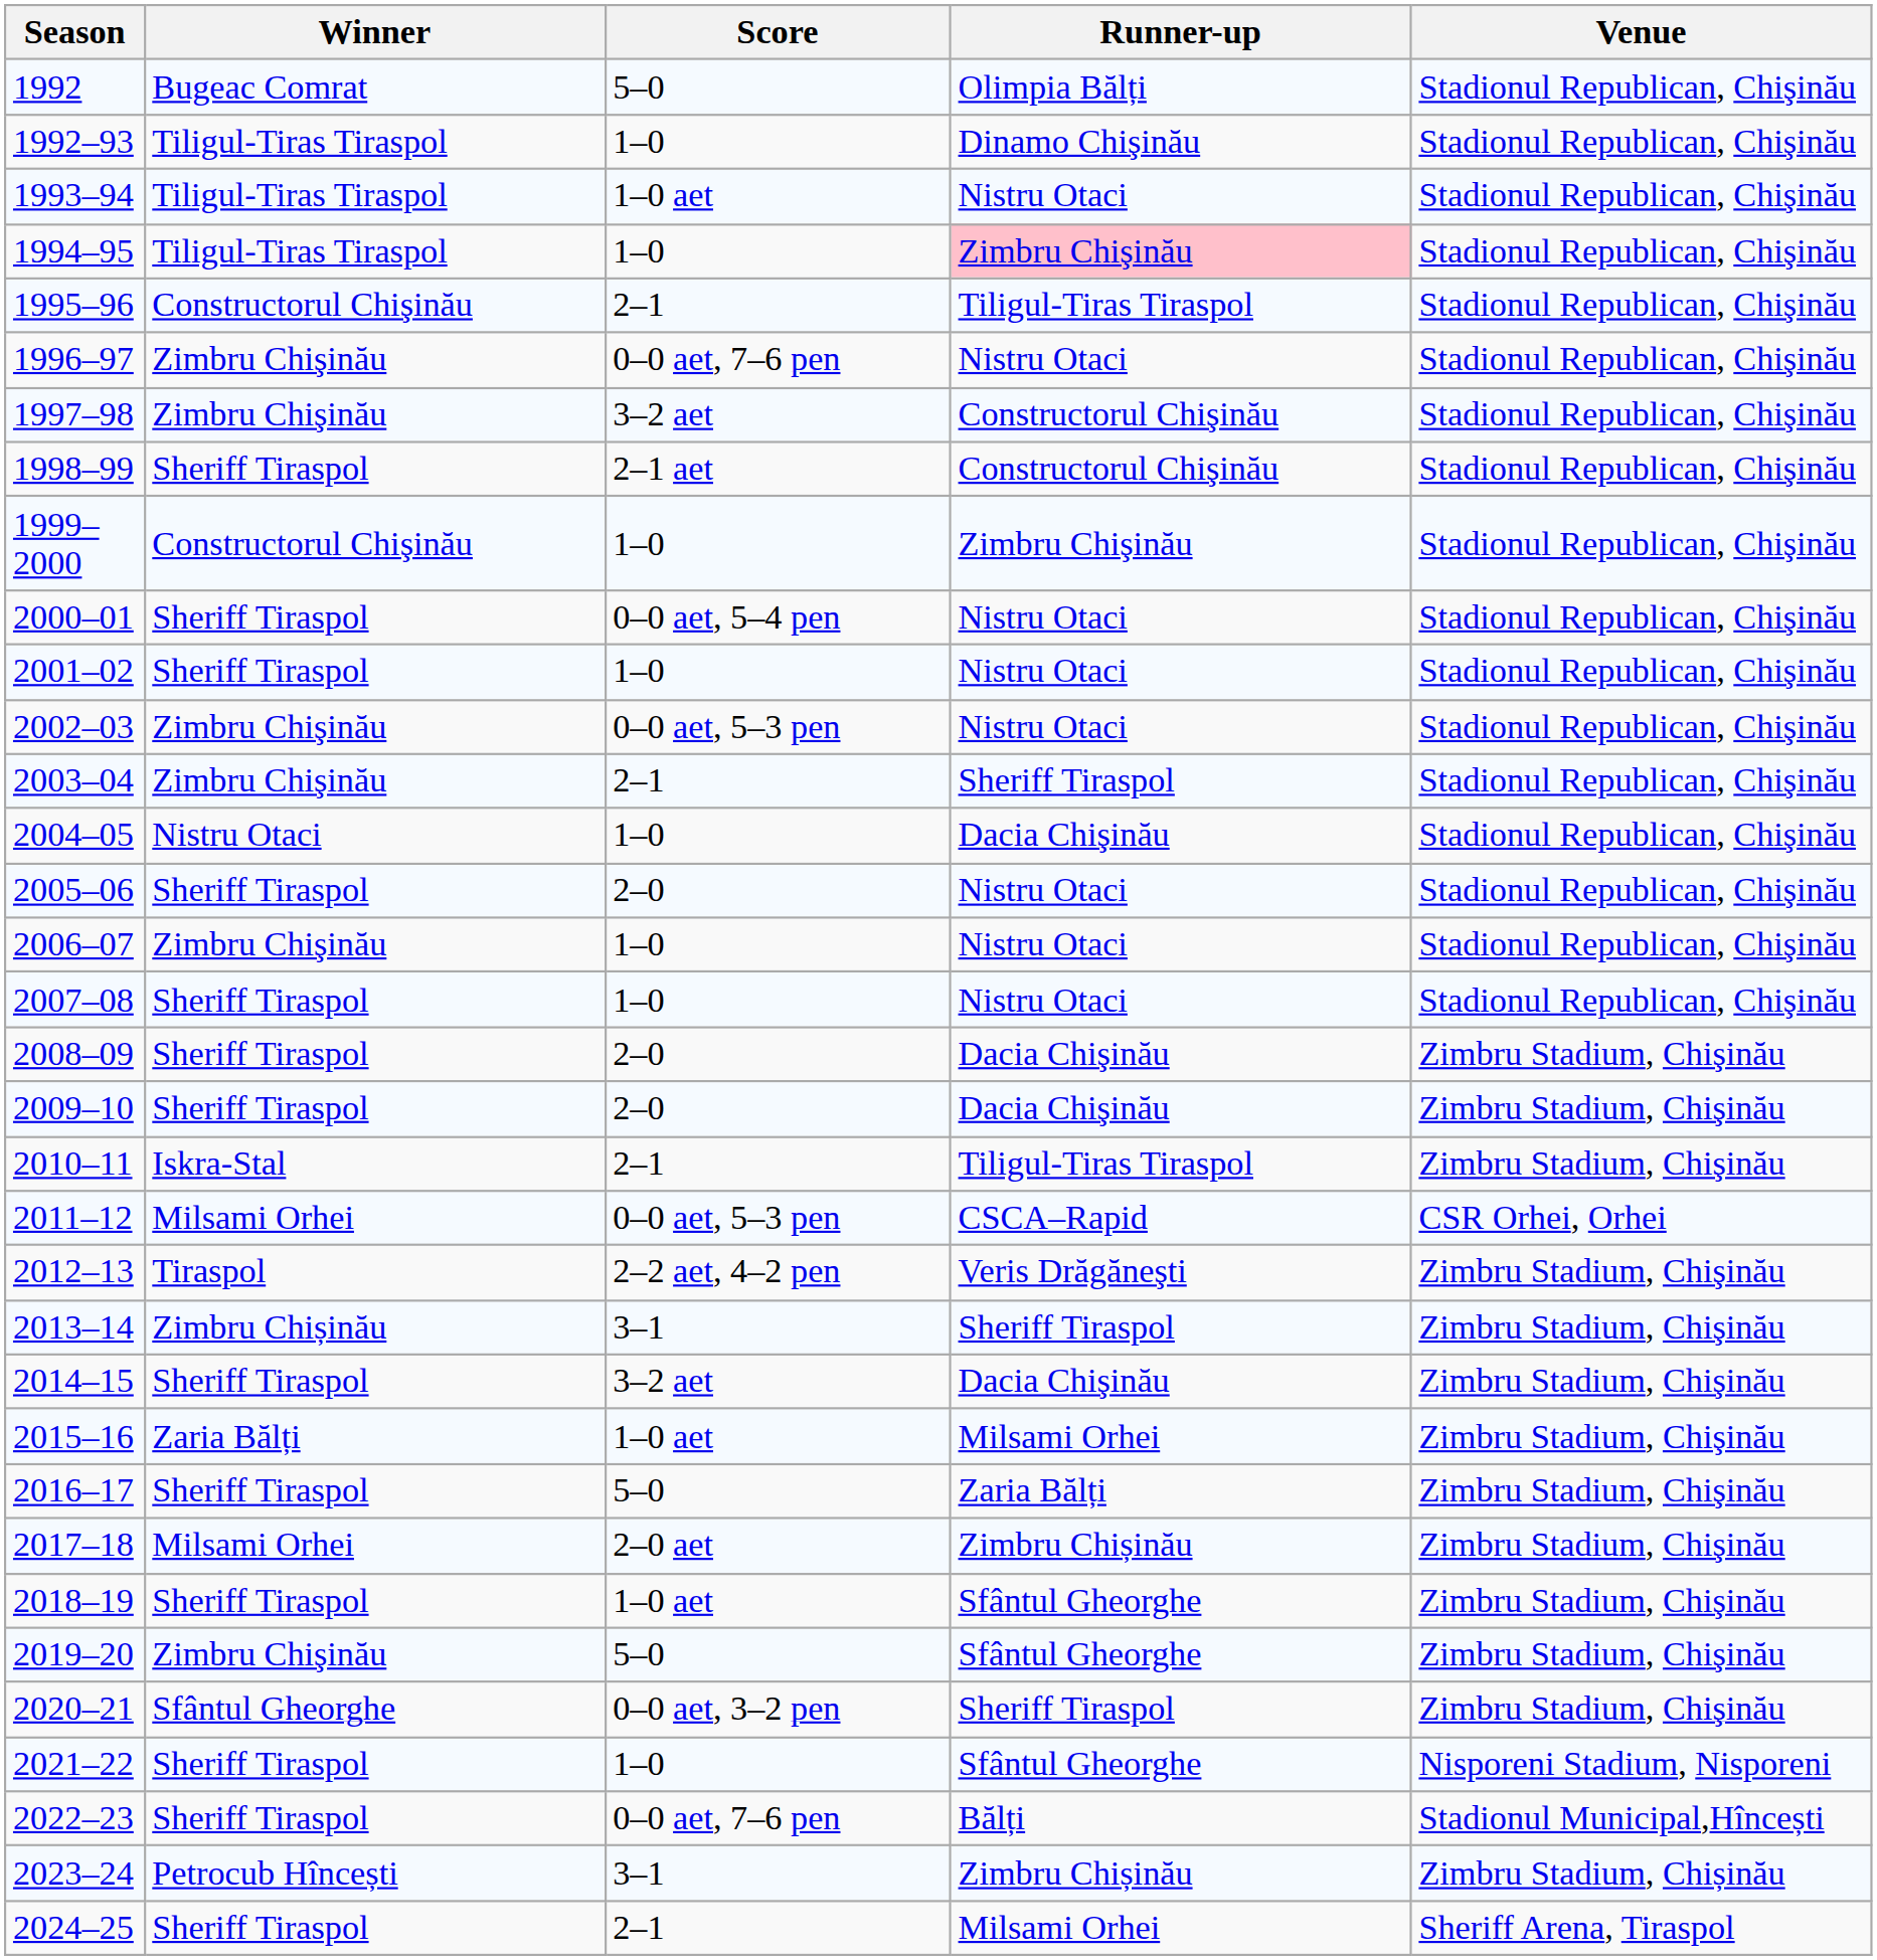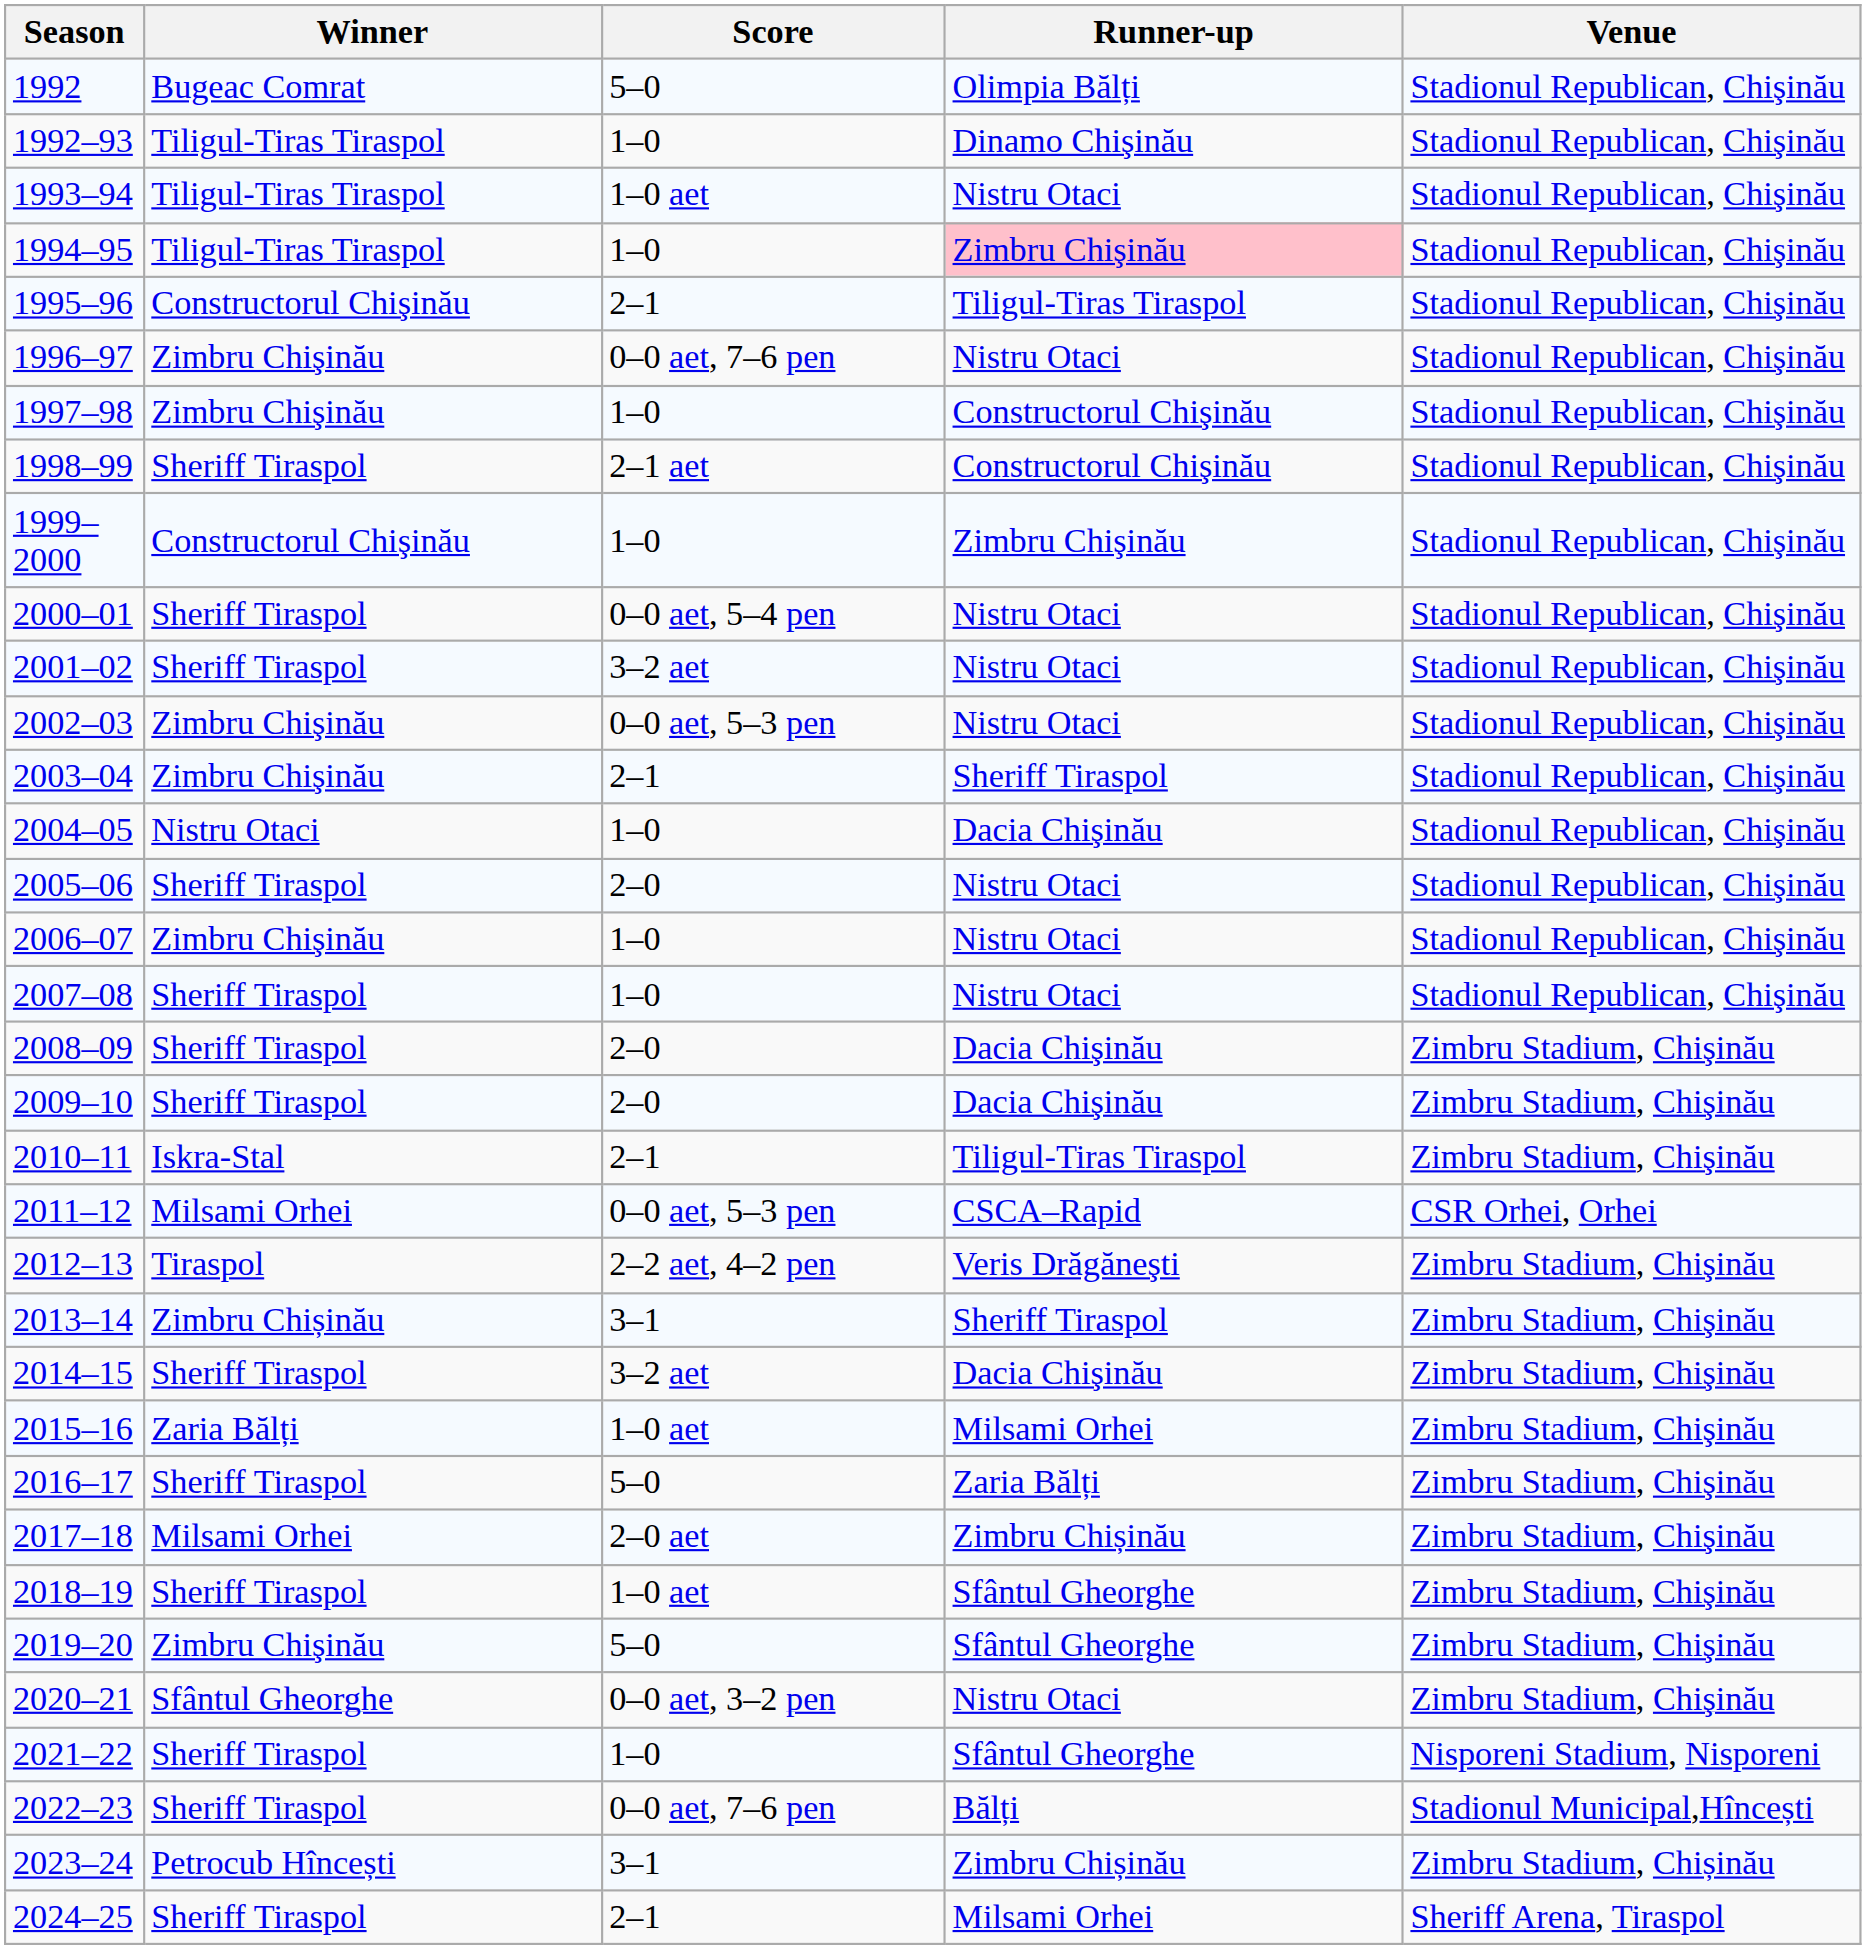 <table class="wikitable">
 <tr>
 <th width=5%>Season</th>
 <th width=20%>Winner</th>
 <th width=15%>Score</th>
 <th width=20%>Runner-up</th>
 <th width=20%>Venue</th>
 </tr>
 <tr bgcolor=#F5FAFF>
 <td><a href='#'>1992</a></td>
 <td><a href='#'>Bugeac Comrat</a></td>
 <td>5–0</td>
 <td><a href='#'>Olimpia Bălți</a></td>
 <td><a href='#'>Stadionul Republican</a>, <a href='#'>Chişinău</a></td>
 </tr>
 <tr>
 <td><a href='#'>1992–93</a></td>
 <td><a href='#'>Tiligul-Tiras Tiraspol</a></td>
 <td>1–0</td>
 <td><a href='#'>Dinamo Chişinău</a></td>
 <td><a href='#'>Stadionul Republican</a>, <a href='#'>Chişinău</a></td>
 </tr>
 <tr bgcolor=#F5FAFF>
 <td><a href='#'>1993–94</a></td>
 <td><a href='#'>Tiligul-Tiras Tiraspol</a></td>
 <td>1–0 <a href='#'>aet</a></td>
 <td><a href='#'>Nistru Otaci</a></td>
 <td><a href='#'>Stadionul Republican</a>, <a href='#'>Chişinău</a></td>
 </tr>
 <tr>
 <td><a href='#'>1994–95</a></td>
 <td><a href='#'>Tiligul-Tiras Tiraspol</a></td>
 <td>1–0</td>
 <td style="background: pink;"><a href='#'>Zimbru Chişinău</a></td>
 <td><a href='#'>Stadionul Republican</a>, <a href='#'>Chişinău</a></td>
 </tr>
 <tr bgcolor=#F5FAFF>
 <td><a href='#'>1995–96</a></td>
 <td><a href='#'>Constructorul Chişinău</a></td>
 <td>2–1</td>
 <td><a href='#'>Tiligul-Tiras Tiraspol</a></td>
 <td><a href='#'>Stadionul Republican</a>, <a href='#'>Chişinău</a></td>
 </tr>
 <tr>
 <td><a href='#'>1996–97</a></td>
 <td><a href='#'>Zimbru Chişinău</a></td>
 <td>0–0 <a href='#'>aet</a>,  7–6 <a href='#'>pen</a></td>
 <td><a href='#'>Nistru Otaci</a></td>
 <td><a href='#'>Stadionul Republican</a>, <a href='#'>Chişinău</a></td>
 </tr>
 <tr bgcolor=#F5FAFF>
 <td><a href='#'>1997–98</a></td>
 <td><a href='#'>Zimbru Chişinău</a></td>
-<td>3–2 <a href='#'>aet</a></td>
+<td>1–0</td>
 <td><a href='#'>Constructorul Chişinău</a></td>
 <td><a href='#'>Stadionul Republican</a>, <a href='#'>Chişinău</a></td>
 </tr>
 <tr>
 <td><a href='#'>1998–99</a></td>
 <td><a href='#'>Sheriff Tiraspol</a></td>
 <td>2–1 <a href='#'>aet</a></td>
 <td><a href='#'>Constructorul Chişinău</a></td>
 <td><a href='#'>Stadionul Republican</a>, <a href='#'>Chişinău</a></td>
 </tr>
 <tr bgcolor=#F5FAFF>
 <td><a href='#'>1999–2000</a></td>
 <td><a href='#'>Constructorul Chişinău</a></td>
 <td>1–0</td>
 <td><a href='#'>Zimbru Chişinău</a></td>
 <td><a href='#'>Stadionul Republican</a>, <a href='#'>Chişinău</a></td>
 </tr>
 <tr>
 <td><a href='#'>2000–01</a></td>
 <td><a href='#'>Sheriff Tiraspol</a></td>
 <td>0–0 <a href='#'>aet</a>,  5–4 <a href='#'>pen</a></td>
 <td><a href='#'>Nistru Otaci</a></td>
 <td><a href='#'>Stadionul Republican</a>, <a href='#'>Chişinău</a></td>
 </tr>
 <tr bgcolor=#F5FAFF>
 <td><a href='#'>2001–02</a></td>
 <td><a href='#'>Sheriff Tiraspol</a></td>
-<td>1–0</td>
+<td>3–2 <a href='#'>aet</a></td>
 <td><a href='#'>Nistru Otaci</a></td>
 <td><a href='#'>Stadionul Republican</a>, <a href='#'>Chişinău</a></td>
 </tr>
 <tr>
 <td><a href='#'>2002–03</a></td>
 <td><a href='#'>Zimbru Chişinău</a></td>
 <td>0–0 <a href='#'>aet</a>,  5–3 <a href='#'>pen</a></td>
 <td><a href='#'>Nistru Otaci</a></td>
 <td><a href='#'>Stadionul Republican</a>, <a href='#'>Chişinău</a></td>
 </tr>
 <tr bgcolor=#F5FAFF>
 <td><a href='#'>2003–04</a></td>
 <td><a href='#'>Zimbru Chişinău</a></td>
 <td>2–1</td>
 <td><a href='#'>Sheriff Tiraspol</a></td>
 <td><a href='#'>Stadionul Republican</a>, <a href='#'>Chişinău</a></td>
 </tr>
 <tr>
 <td><a href='#'>2004–05</a></td>
 <td><a href='#'>Nistru Otaci</a></td>
 <td>1–0</td>
 <td><a href='#'>Dacia Chişinău</a></td>
 <td><a href='#'>Stadionul Republican</a>, <a href='#'>Chişinău</a></td>
 </tr>
 <tr bgcolor=#F5FAFF>
 <td><a href='#'>2005–06</a></td>
 <td><a href='#'>Sheriff Tiraspol</a></td>
 <td>2–0</td>
 <td><a href='#'>Nistru Otaci</a></td>
 <td><a href='#'>Stadionul Republican</a>, <a href='#'>Chişinău</a></td>
 </tr>
 <tr>
 <td><a href='#'>2006–07</a></td>
 <td><a href='#'>Zimbru Chişinău</a></td>
 <td>1–0</td>
 <td><a href='#'>Nistru Otaci</a></td>
 <td><a href='#'>Stadionul Republican</a>, <a href='#'>Chişinău</a></td>
 </tr>
 <tr bgcolor=#F5FAFF>
 <td><a href='#'>2007–08</a></td>
 <td><a href='#'>Sheriff Tiraspol</a></td>
 <td>1–0</td>
 <td><a href='#'>Nistru Otaci</a></td>
 <td><a href='#'>Stadionul Republican</a>, <a href='#'>Chişinău</a></td>
 </tr>
 <tr>
 <td><a href='#'>2008–09</a></td>
 <td><a href='#'>Sheriff Tiraspol</a></td>
 <td>2–0</td>
 <td><a href='#'>Dacia Chişinău</a></td>
 <td><a href='#'>Zimbru Stadium</a>, <a href='#'>Chişinău</a></td>
 </tr>
 <tr bgcolor=#F5FAFF>
 <td><a href='#'>2009–10</a></td>
 <td><a href='#'>Sheriff Tiraspol</a></td>
 <td>2–0</td>
 <td><a href='#'>Dacia Chişinău</a></td>
 <td><a href='#'>Zimbru Stadium</a>, <a href='#'>Chişinău</a></td>
 </tr>
 <tr>
 <td><a href='#'>2010–11</a></td>
 <td><a href='#'>Iskra-Stal</a></td>
 <td>2–1</td>
 <td><a href='#'>Tiligul-Tiras Tiraspol</a></td>
 <td><a href='#'>Zimbru Stadium</a>, <a href='#'>Chişinău</a></td>
 </tr>
 <tr bgcolor=#F5FAFF>
 <td><a href='#'>2011–12</a></td>
 <td><a href='#'>Milsami Orhei</a></td>
 <td>0–0 <a href='#'>aet</a>,  5–3 <a href='#'>pen</a></td>
 <td><a href='#'>CSCA–Rapid</a></td>
 <td><a href='#'>CSR Orhei</a>, <a href='#'>Orhei</a></td>
 </tr>
 <tr>
 <td><a href='#'>2012–13</a></td>
 <td><a href='#'>Tiraspol</a></td>
 <td>2–2 <a href='#'>aet</a>,  4–2 <a href='#'>pen</a></td>
 <td><a href='#'>Veris Drăgăneşti</a></td>
 <td><a href='#'>Zimbru Stadium</a>, <a href='#'>Chişinău</a></td>
 </tr>
 <tr bgcolor=#F5FAFF>
 <td><a href='#'>2013–14</a></td>
 <td><a href='#'>Zimbru Chișinău</a></td>
 <td>3–1</td>
 <td><a href='#'>Sheriff Tiraspol</a></td>
 <td><a href='#'>Zimbru Stadium</a>, <a href='#'>Chişinău</a></td>
 </tr>
 <tr>
 <td><a href='#'>2014–15</a></td>
 <td><a href='#'>Sheriff Tiraspol</a></td>
 <td>3–2 <a href='#'>aet</a></td>
 <td><a href='#'>Dacia Chişinău</a></td>
 <td><a href='#'>Zimbru Stadium</a>, <a href='#'>Chişinău</a></td>
 </tr>
 <tr bgcolor=#F5FAFF>
 <td><a href='#'>2015–16</a></td>
 <td><a href='#'>Zaria Bălți</a></td>
 <td>1–0 <a href='#'>aet</a></td>
 <td><a href='#'>Milsami Orhei</a></td>
 <td><a href='#'>Zimbru Stadium</a>, <a href='#'>Chişinău</a></td>
 </tr>
 <tr>
 <td><a href='#'>2016–17</a></td>
 <td><a href='#'>Sheriff Tiraspol</a></td>
 <td>5–0</td>
 <td><a href='#'>Zaria Bălți</a></td>
 <td><a href='#'>Zimbru Stadium</a>, <a href='#'>Chişinău</a></td>
 </tr>
 <tr bgcolor=#F5FAFF>
 <td><a href='#'>2017–18</a></td>
 <td><a href='#'>Milsami Orhei</a></td>
 <td>2–0 <a href='#'>aet</a></td>
 <td><a href='#'>Zimbru Chișinău</a></td>
 <td><a href='#'>Zimbru Stadium</a>, <a href='#'>Chişinău</a></td>
 </tr>
 <tr>
 <td><a href='#'>2018–19</a></td>
 <td><a href='#'>Sheriff Tiraspol</a></td>
 <td>1–0 <a href='#'>aet</a></td>
 <td><a href='#'>Sfântul Gheorghe</a></td>
 <td><a href='#'>Zimbru Stadium</a>, <a href='#'>Chişinău</a></td>
 </tr>
 <tr bgcolor=#F5FAFF>
 <td><a href='#'>2019–20</a></td>
 <td><a href='#'>Zimbru Chişinău</a></td>
 <td>5–0</td>
 <td><a href='#'>Sfântul Gheorghe</a></td>
 <td><a href='#'>Zimbru Stadium</a>, <a href='#'>Chişinău</a></td>
 </tr>
 <tr>
 <td><a href='#'>2020–21</a></td>
 <td><a href='#'>Sfântul Gheorghe</a></td>
 <td>0–0 <a href='#'>aet</a>,  3–2 <a href='#'>pen</a></td>
-<td><a href='#'>Sheriff Tiraspol</a></td>
+<td><a href='#'>Nistru Otaci</a></td>
 <td><a href='#'>Zimbru Stadium</a>, <a href='#'>Chişinău</a></td>
 </tr>
 <tr bgcolor=#F5FAFF>
 <td><a href='#'>2021–22</a></td>
 <td><a href='#'>Sheriff Tiraspol</a></td>
 <td>1–0</td>
 <td><a href='#'>Sfântul Gheorghe</a></td>
 <td><a href='#'>Nisporeni Stadium</a>, <a href='#'>Nisporeni</a></td>
 </tr>
 <tr>
 <td><a href='#'>2022–23</a></td>
 <td><a href='#'>Sheriff Tiraspol</a></td>
 <td>0–0 <a href='#'>aet</a>,  7–6 <a href='#'>pen</a></td>
 <td><a href='#'>Bălți</a></td>
 <td><a href='#'>Stadionul Municipal</a>,<a href='#'>Hîncești</a></td>
 </tr>
 <tr bgcolor=#F5FAFF>
 <td><a href='#'>2023–24</a></td>
 <td><a href='#'>Petrocub Hîncești</a></td>
 <td>3–1</td>
 <td><a href='#'>Zimbru Chișinău</a></td>
 <td><a href='#'>Zimbru Stadium</a>, <a href='#'>Chișinău</a></td>
 </tr>
 <tr>
 <td><a href='#'>2024–25</a></td>
 <td><a href='#'>Sheriff Tiraspol</a></td>
 <td>2–1</td>
 <td><a href='#'>Milsami Orhei</a></td>
 <td><a href='#'>Sheriff Arena</a>, <a href='#'>Tiraspol</a></td>
 </tr>
 </table>
